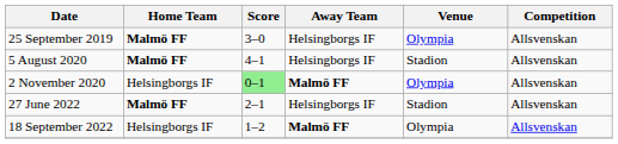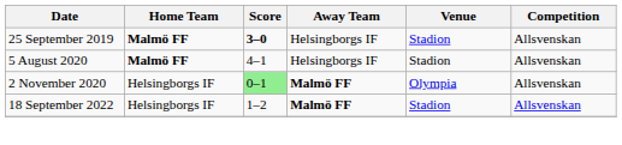 <table class="wikitable" style="font-size:90%">
 <tr>
 <th width=120>Date</th>
 <th width=120>Home Team</th>
 <th width=40>Score</th>
 <th width=120>Away Team</th>
 <th width=105>Venue</th>
 <th width=105>Competition</th>
 </tr>
 <tr>
 <td>25 September 2019</td>
 <td><strong>Malmö FF</strong></td>
-<td>3–0</td>
+<td><strong>3–0</strong></td>
 <td>Helsingborgs IF</td>
-<td><a href='#'>Olympia</a></td>
+<td><a href='#'>Stadion</a></td>
 <td>Allsvenskan</td>
 </tr>
 <tr>
 <td>5 August 2020</td>
 <td><strong>Malmö FF</strong></td>
 <td>4–1</td>
 <td>Helsingborgs IF</td>
 <td>Stadion</td>
 <td>Allsvenskan</td>
 </tr>
 <tr>
 <td>2 November 2020</td>
 <td>Helsingborgs IF</td>
 <td style="background: lightgreen;">0–1</td>
 <td><strong>Malmö FF</strong></td>
 <td><a href='#'>Olympia</a></td>
 <td>Allsvenskan</td>
 </tr>
 <tr>
-<td>27 June 2022</td>
-<td><strong>Malmö FF</strong></td>
-<td>2–1</td>
-<td>Helsingborgs IF</td>
-<td>Stadion</td>
-<td>Allsvenskan</td>
-</tr>
-<tr>
 <td>18 September 2022</td>
 <td>Helsingborgs IF</td>
 <td>1–2</td>
 <td><strong>Malmö FF</strong></td>
-<td>Olympia</td>
+<td><a href='#'>Stadion</a></td>
 <td><a href='#'>Allsvenskan</a></td>
 </tr>
 <tr>
 </tr>
 </table>
